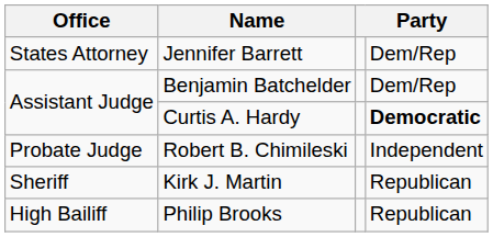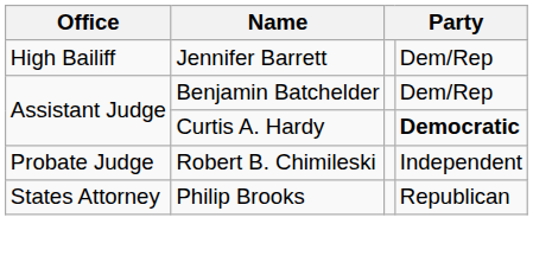 <table class="wikitable sortable">
 <tr>
 <th>Office</th>
 <th>Name</th>
 <th colspan="2">Party</th>
 </tr>
 <tr>
-<td>States Attorney</td>
+<td>High Bailiff</td>
 <td>Jennifer Barrett</td>
 <td></td>
 <td>Dem/Rep</td>
 </tr>
 <tr>
 <td rowspan=2>Assistant Judge</td>
 <td>Benjamin Batchelder</td>
 <td></td>
 <td>Dem/Rep</td>
 </tr>
 <tr>
 <td>Curtis A. Hardy</td>
 <td></td>
 <td><strong>Democratic</strong></td>
 </tr>
 <tr>
 <td>Probate Judge</td>
 <td>Robert B. Chimileski</td>
 <td></td>
 <td>Independent</td>
 </tr>
 <tr>
-<td>Sheriff</td>
-<td>Kirk J. Martin</td>
-<td></td>
-<td>Republican</td>
-</tr>
-<tr>
-<td>High Bailiff</td>
+<td>States Attorney</td>
 <td>Philip Brooks</td>
 <td></td>
 <td>Republican</td>
 </tr>
 </table>
